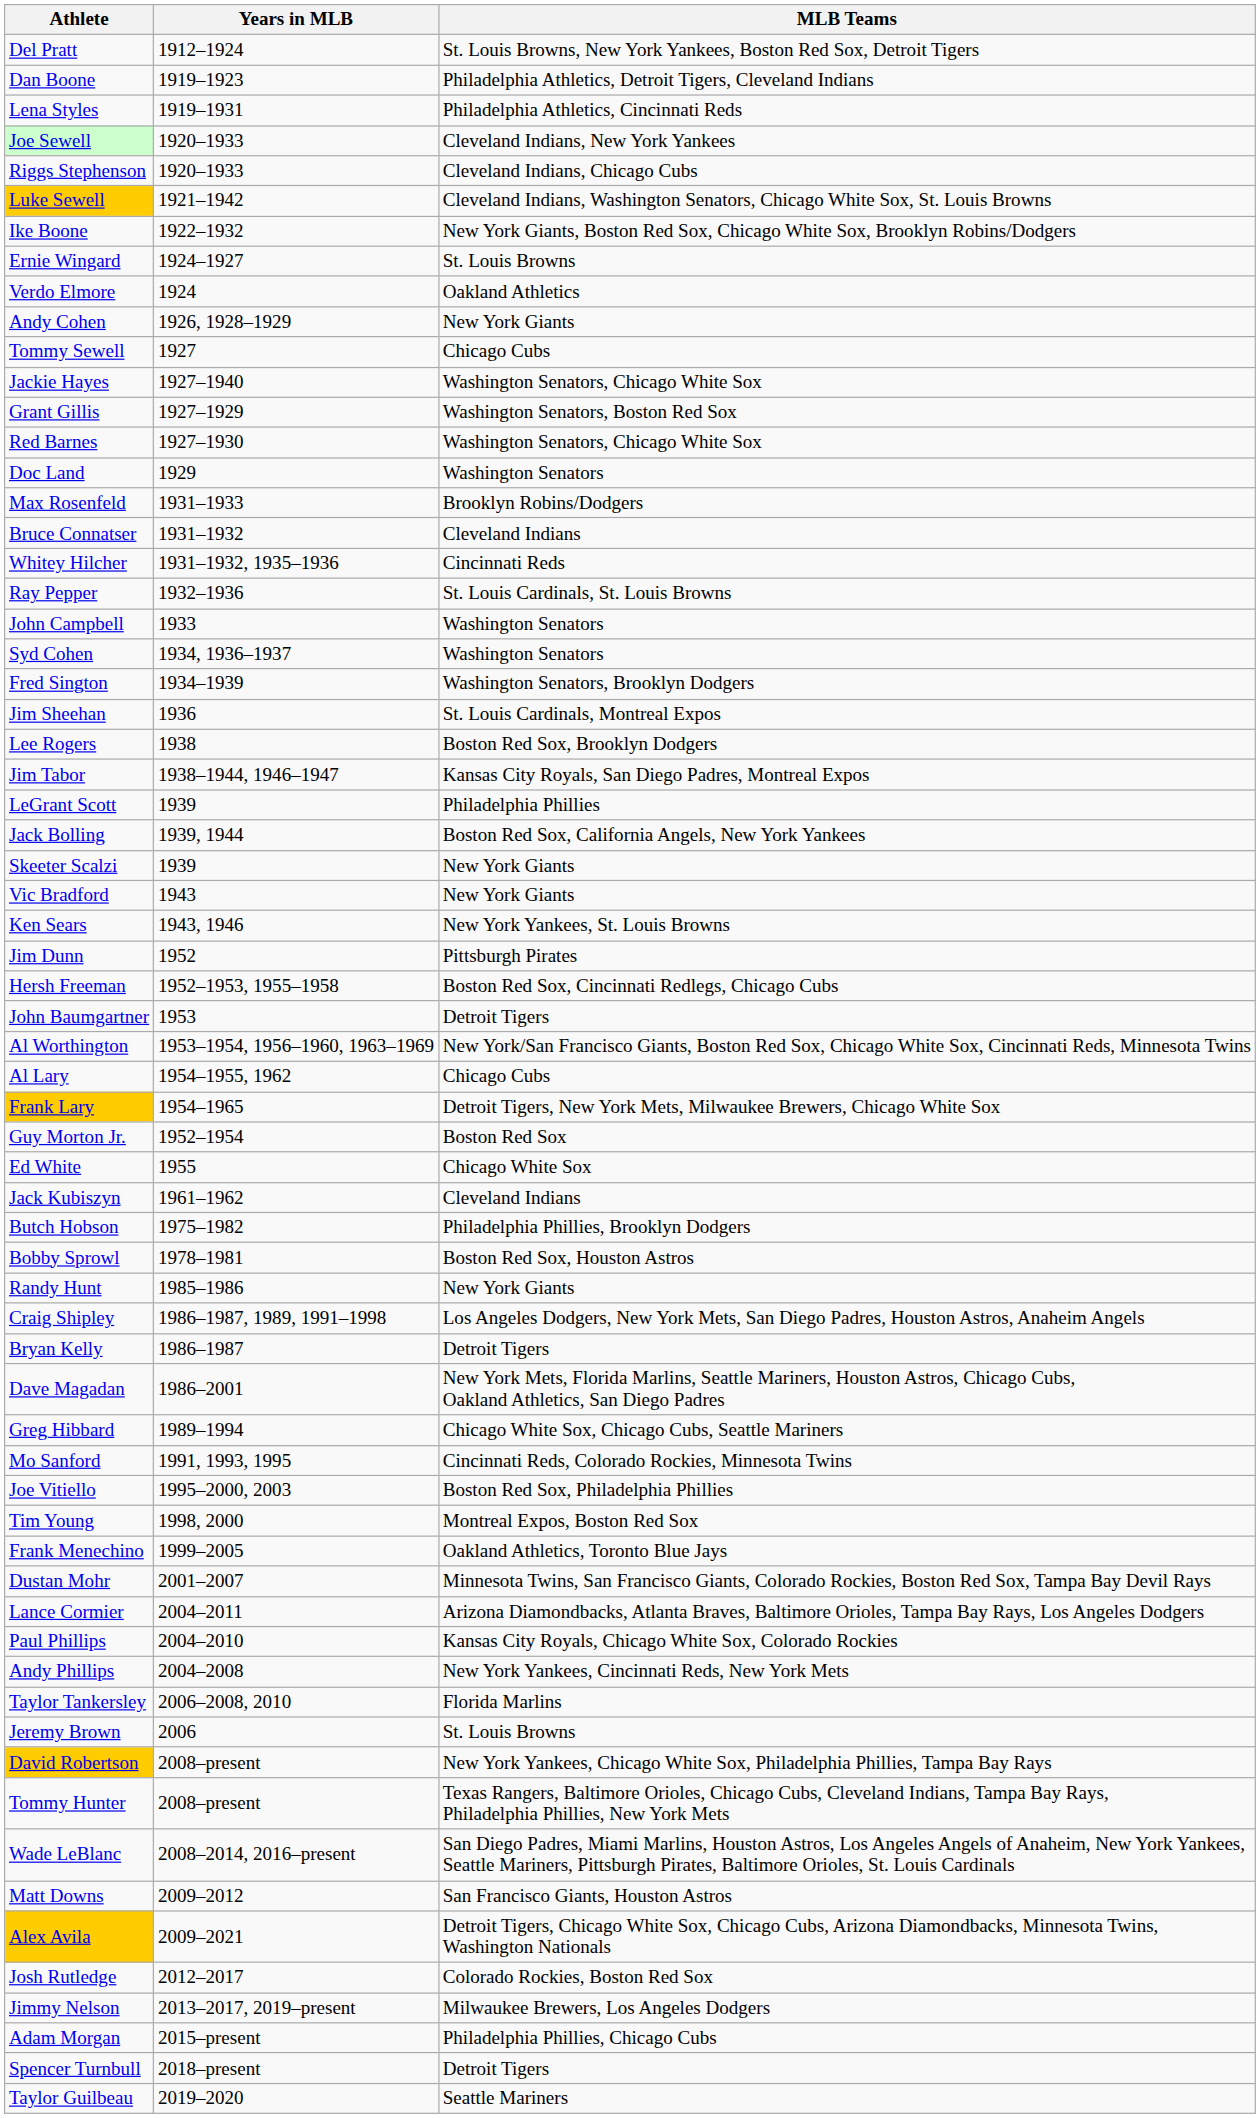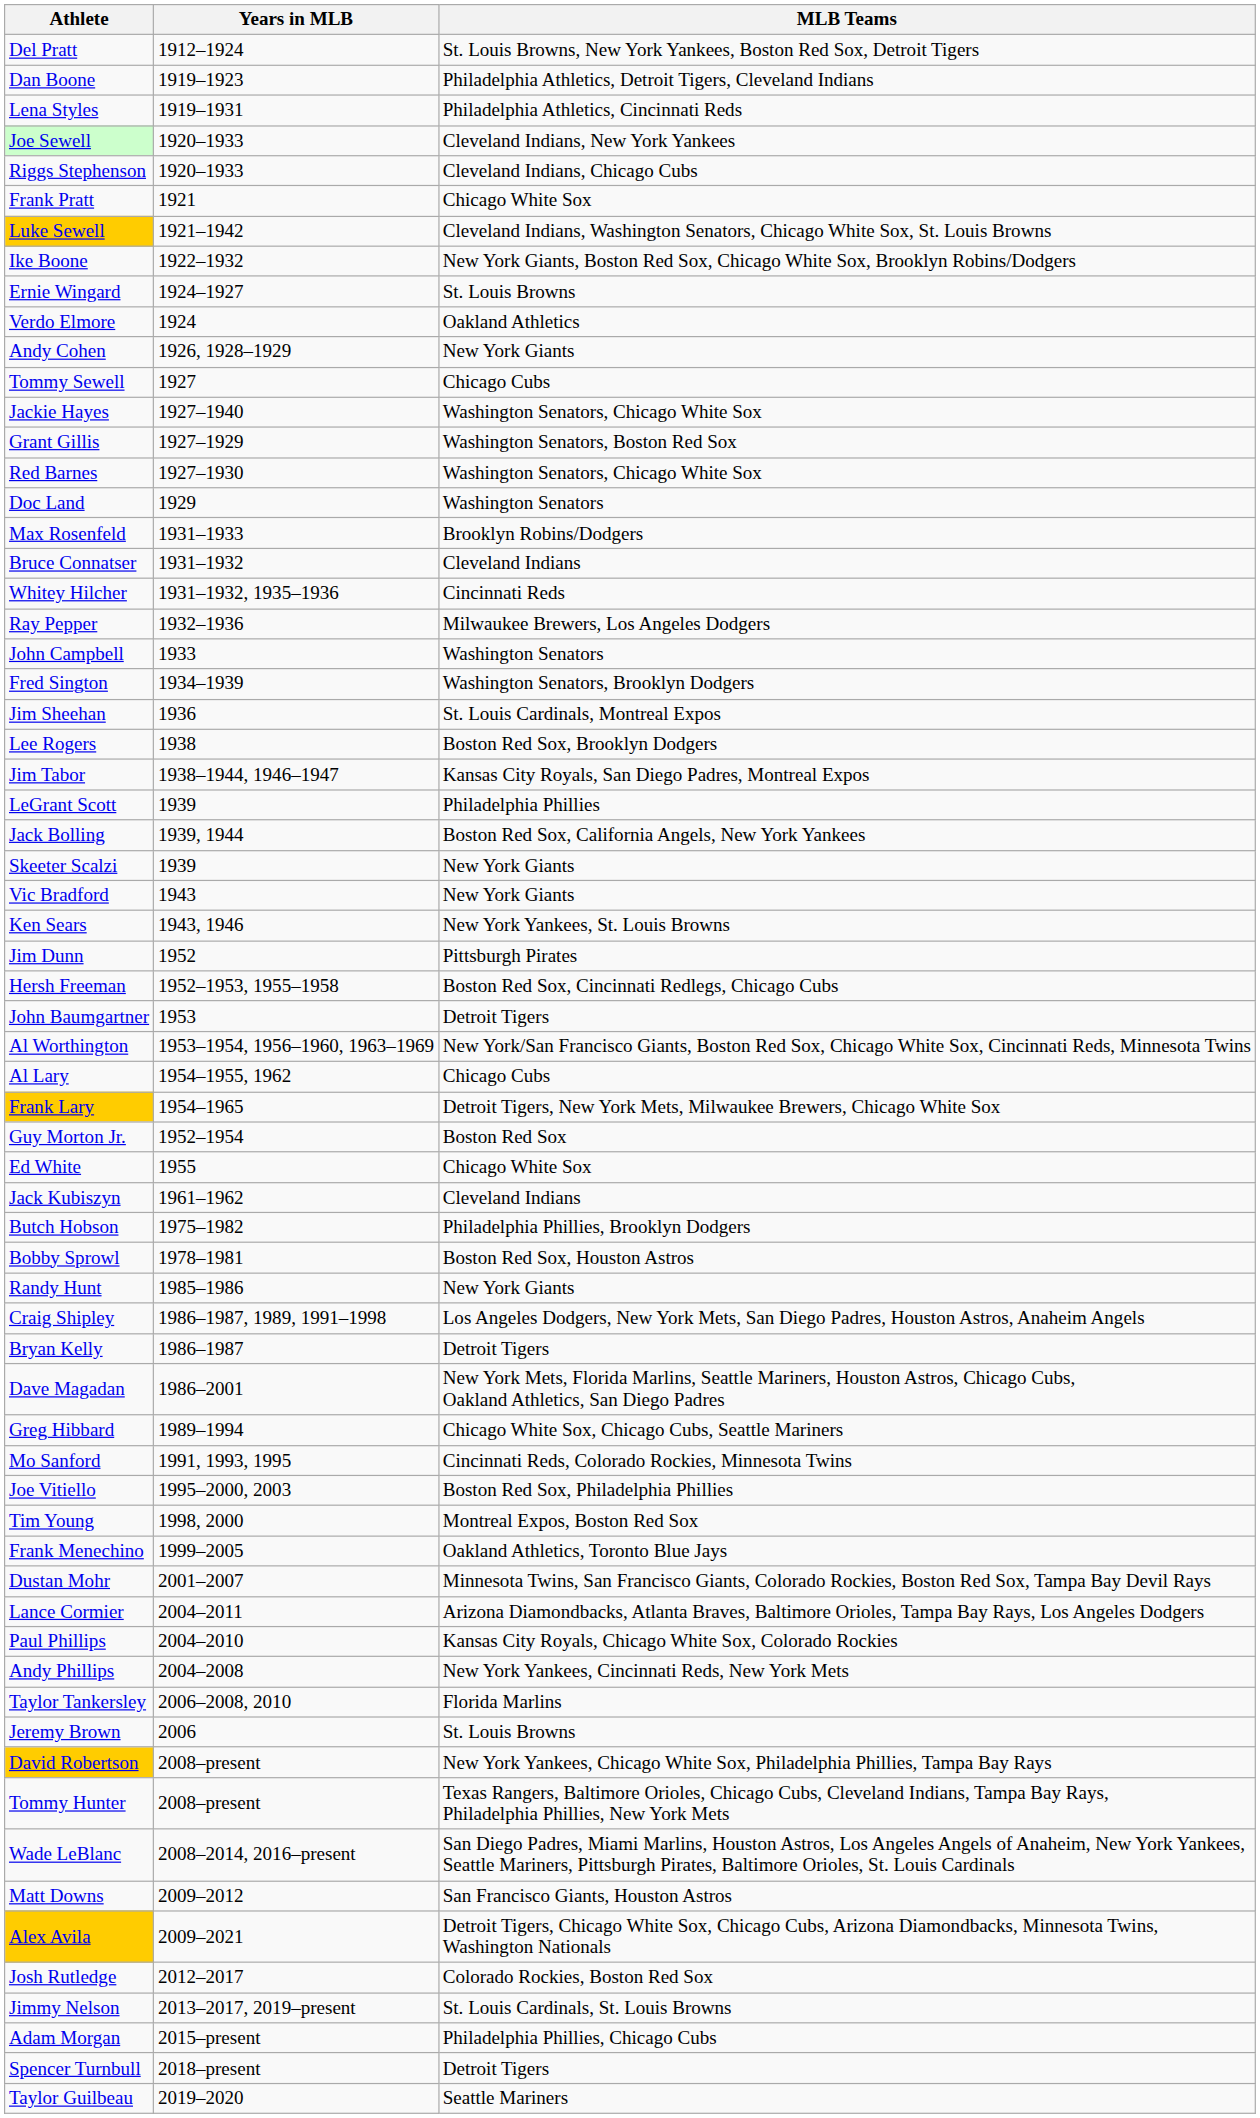 <table class="wikitable">
 <tr>
 <th>Athlete</th>
 <th>Years in MLB</th>
 <th>MLB Teams</th>
 </tr>
 <tr>
 <td><a href='#'>Del Pratt</a></td>
 <td>1912–1924</td>
 <td>St. Louis Browns, New York Yankees, Boston Red Sox, Detroit Tigers</td>
 </tr>
 <tr>
 <td><a href='#'>Dan Boone</a></td>
 <td>1919–1923</td>
 <td>Philadelphia Athletics, Detroit Tigers, Cleveland Indians</td>
 </tr>
 <tr>
 <td><a href='#'>Lena Styles</a></td>
 <td>1919–1931</td>
 <td>Philadelphia Athletics, Cincinnati Reds</td>
 </tr>
 <tr>
 <td bgcolor="#CCFFCC"><a href='#'>Joe Sewell</a></td>
 <td>1920–1933</td>
 <td>Cleveland Indians, New York Yankees</td>
 </tr>
 <tr>
 <td><a href='#'>Riggs Stephenson</a></td>
 <td>1920–1933</td>
 <td>Cleveland Indians, Chicago Cubs</td>
+</tr>
+<tr>
+<td><a href='#'>Frank Pratt</a></td>
+<td>1921</td>
+<td>Chicago White Sox</td>
 </tr>
 <tr>
 <td bgcolor="#FFCC00"><a href='#'>Luke Sewell</a></td>
 <td>1921–1942</td>
 <td>Cleveland Indians, Washington Senators, Chicago White Sox, St. Louis Browns</td>
 </tr>
 <tr>
 <td><a href='#'>Ike Boone</a></td>
 <td>1922–1932</td>
 <td>New York Giants, Boston Red Sox, Chicago White Sox, Brooklyn Robins/Dodgers</td>
 </tr>
 <tr>
 <td><a href='#'>Ernie Wingard</a></td>
 <td>1924–1927</td>
 <td>St. Louis Browns</td>
 </tr>
 <tr>
 <td><a href='#'>Verdo Elmore</a></td>
 <td>1924</td>
 <td>Oakland Athletics</td>
 </tr>
 <tr>
 <td><a href='#'>Andy Cohen</a></td>
 <td>1926, 1928–1929</td>
 <td>New York Giants</td>
 </tr>
 <tr>
 <td><a href='#'>Tommy Sewell</a></td>
 <td>1927</td>
 <td>Chicago Cubs</td>
 </tr>
 <tr>
 <td><a href='#'>Jackie Hayes</a></td>
 <td>1927–1940</td>
 <td>Washington Senators, Chicago White Sox</td>
 </tr>
 <tr>
 <td><a href='#'>Grant Gillis</a></td>
 <td>1927–1929</td>
 <td>Washington Senators, Boston Red Sox</td>
 </tr>
 <tr>
 <td><a href='#'>Red Barnes</a></td>
 <td>1927–1930</td>
 <td>Washington Senators, Chicago White Sox</td>
 </tr>
 <tr>
 <td><a href='#'>Doc Land</a></td>
 <td>1929</td>
 <td>Washington Senators</td>
 </tr>
 <tr>
 <td><a href='#'>Max Rosenfeld</a></td>
 <td>1931–1933</td>
 <td>Brooklyn Robins/Dodgers</td>
 </tr>
 <tr>
 <td><a href='#'>Bruce Connatser</a></td>
 <td>1931–1932</td>
 <td>Cleveland Indians</td>
 </tr>
 <tr>
 <td><a href='#'>Whitey Hilcher</a></td>
 <td>1931–1932, 1935–1936</td>
 <td>Cincinnati Reds</td>
 </tr>
 <tr>
 <td><a href='#'>Ray Pepper</a></td>
 <td>1932–1936</td>
-<td>St. Louis Cardinals, St. Louis Browns</td>
+<td>Milwaukee Brewers, Los Angeles Dodgers</td>
 </tr>
 <tr>
 <td><a href='#'>John Campbell</a></td>
 <td>1933</td>
-<td>Washington Senators</td>
-</tr>
-<tr>
-<td><a href='#'>Syd Cohen</a></td>
-<td>1934, 1936–1937</td>
 <td>Washington Senators</td>
 </tr>
 <tr>
 <td><a href='#'>Fred Sington</a></td>
 <td>1934–1939</td>
 <td>Washington Senators, Brooklyn Dodgers</td>
 </tr>
 <tr>
 <td><a href='#'>Jim Sheehan</a></td>
 <td>1936</td>
 <td>St. Louis Cardinals, Montreal Expos</td>
 </tr>
 <tr>
 <td><a href='#'>Lee Rogers</a></td>
 <td>1938</td>
 <td>Boston Red Sox, Brooklyn Dodgers</td>
 </tr>
 <tr>
 <td><a href='#'>Jim Tabor</a></td>
 <td>1938–1944, 1946–1947</td>
 <td>Kansas City Royals, San Diego Padres, Montreal Expos</td>
 </tr>
 <tr>
 <td><a href='#'>LeGrant Scott</a></td>
 <td>1939</td>
 <td>Philadelphia Phillies</td>
 </tr>
 <tr>
 <td><a href='#'>Jack Bolling</a></td>
 <td>1939, 1944</td>
 <td>Boston Red Sox, California Angels, New York Yankees</td>
 </tr>
 <tr>
 <td><a href='#'>Skeeter Scalzi</a></td>
 <td>1939</td>
 <td>New York Giants</td>
 </tr>
 <tr>
 <td><a href='#'>Vic Bradford</a></td>
 <td>1943</td>
 <td>New York Giants</td>
 </tr>
 <tr>
 <td><a href='#'>Ken Sears</a></td>
 <td>1943, 1946</td>
 <td>New York Yankees, St. Louis Browns</td>
 </tr>
 <tr>
 <td><a href='#'>Jim Dunn</a></td>
 <td>1952</td>
 <td>Pittsburgh Pirates</td>
 </tr>
 <tr>
 <td><a href='#'>Hersh Freeman</a></td>
 <td>1952–1953, 1955–1958</td>
 <td>Boston Red Sox, Cincinnati Redlegs, Chicago Cubs</td>
 </tr>
 <tr>
 <td><a href='#'>John Baumgartner</a></td>
 <td>1953</td>
 <td>Detroit Tigers</td>
 </tr>
 <tr>
 <td><a href='#'>Al Worthington</a></td>
 <td>1953–1954, 1956–1960, 1963–1969</td>
 <td>New York/San Francisco Giants, Boston Red Sox, Chicago White Sox, Cincinnati Reds, Minnesota Twins</td>
 </tr>
 <tr>
 <td><a href='#'>Al Lary</a></td>
 <td>1954–1955, 1962</td>
 <td>Chicago Cubs</td>
 </tr>
 <tr>
 <td bgcolor="#FFCC00"><a href='#'>Frank Lary</a></td>
 <td>1954–1965</td>
 <td>Detroit Tigers, New York Mets, Milwaukee Brewers, Chicago White Sox</td>
 </tr>
 <tr>
 <td><a href='#'>Guy Morton Jr.</a></td>
 <td>1952–1954</td>
 <td>Boston Red Sox</td>
 </tr>
 <tr>
 <td><a href='#'>Ed White</a></td>
 <td>1955</td>
 <td>Chicago White Sox</td>
 </tr>
 <tr>
 <td><a href='#'>Jack Kubiszyn</a></td>
 <td>1961–1962</td>
 <td>Cleveland Indians</td>
 </tr>
 <tr>
 <td><a href='#'>Butch Hobson</a></td>
 <td>1975–1982</td>
 <td>Philadelphia Phillies, Brooklyn Dodgers</td>
 </tr>
 <tr>
 <td><a href='#'>Bobby Sprowl</a></td>
 <td>1978–1981</td>
 <td>Boston Red Sox, Houston Astros</td>
 </tr>
 <tr>
 <td><a href='#'>Randy Hunt</a></td>
 <td>1985–1986</td>
 <td>New York Giants</td>
 </tr>
 <tr>
 <td><a href='#'>Craig Shipley</a></td>
 <td>1986–1987, 1989, 1991–1998</td>
 <td>Los Angeles Dodgers, New York Mets, San Diego Padres, Houston Astros, Anaheim Angels</td>
 </tr>
 <tr>
 <td><a href='#'>Bryan Kelly</a></td>
 <td>1986–1987</td>
 <td>Detroit Tigers</td>
 </tr>
 <tr>
 <td><a href='#'>Dave Magadan</a></td>
 <td>1986–2001</td>
 <td>New York Mets, Florida Marlins, Seattle Mariners, Houston Astros, Chicago Cubs,<br>Oakland Athletics, San Diego Padres</td>
 </tr>
 <tr>
 <td><a href='#'>Greg Hibbard</a></td>
 <td>1989–1994</td>
 <td>Chicago White Sox, Chicago Cubs, Seattle Mariners</td>
 </tr>
 <tr>
 <td><a href='#'>Mo Sanford</a></td>
 <td>1991, 1993, 1995</td>
 <td>Cincinnati Reds, Colorado Rockies, Minnesota Twins</td>
 </tr>
 <tr>
 <td><a href='#'>Joe Vitiello</a></td>
 <td>1995–2000, 2003</td>
 <td>Boston Red Sox, Philadelphia Phillies</td>
 </tr>
 <tr>
 <td><a href='#'>Tim Young</a></td>
 <td>1998, 2000</td>
 <td>Montreal Expos, Boston Red Sox</td>
 </tr>
 <tr>
 <td><a href='#'>Frank Menechino</a></td>
 <td>1999–2005</td>
 <td>Oakland Athletics, Toronto Blue Jays</td>
 </tr>
 <tr>
 <td><a href='#'>Dustan Mohr</a></td>
 <td>2001–2007</td>
 <td>Minnesota Twins, San Francisco Giants, Colorado Rockies, Boston Red Sox, Tampa Bay Devil Rays</td>
 </tr>
 <tr>
 <td><a href='#'>Lance Cormier</a></td>
 <td>2004–2011</td>
 <td>Arizona Diamondbacks, Atlanta Braves, Baltimore Orioles, Tampa Bay Rays, Los Angeles Dodgers</td>
 </tr>
 <tr>
 <td><a href='#'>Paul Phillips</a></td>
 <td>2004–2010</td>
 <td>Kansas City Royals, Chicago White Sox, Colorado Rockies</td>
 </tr>
 <tr>
 <td><a href='#'>Andy Phillips</a></td>
 <td>2004–2008</td>
 <td>New York Yankees, Cincinnati Reds, New York Mets</td>
 </tr>
 <tr>
 <td><a href='#'>Taylor Tankersley</a></td>
 <td>2006–2008, 2010</td>
 <td>Florida Marlins</td>
 </tr>
 <tr>
 <td><a href='#'>Jeremy Brown</a></td>
 <td>2006</td>
 <td>St. Louis Browns</td>
 </tr>
 <tr>
 <td bgcolor="#FFCC00"><a href='#'>David Robertson</a></td>
 <td>2008–present</td>
 <td>New York Yankees, Chicago White Sox, Philadelphia Phillies, Tampa Bay Rays</td>
 </tr>
 <tr>
 <td><a href='#'>Tommy Hunter</a></td>
 <td>2008–present</td>
 <td>Texas Rangers, Baltimore Orioles, Chicago Cubs, Cleveland Indians, Tampa Bay Rays,<br>Philadelphia Phillies, New York Mets</td>
 </tr>
 <tr>
 <td><a href='#'>Wade LeBlanc</a></td>
 <td>2008–2014, 2016–present</td>
 <td>San Diego Padres, Miami Marlins, Houston Astros, Los Angeles Angels of Anaheim, New York Yankees,<br>Seattle Mariners, Pittsburgh Pirates, Baltimore Orioles, St. Louis Cardinals</td>
 </tr>
 <tr>
 <td><a href='#'>Matt Downs</a></td>
 <td>2009–2012</td>
 <td>San Francisco Giants, Houston Astros</td>
 </tr>
 <tr>
 <td bgcolor="#FFCC00"><a href='#'>Alex Avila</a></td>
 <td>2009–2021</td>
 <td>Detroit Tigers, Chicago White Sox, Chicago Cubs, Arizona Diamondbacks, Minnesota Twins,<br>Washington Nationals</td>
 </tr>
 <tr>
 <td><a href='#'>Josh Rutledge</a></td>
 <td>2012–2017</td>
 <td>Colorado Rockies, Boston Red Sox</td>
 </tr>
 <tr>
 <td><a href='#'>Jimmy Nelson</a></td>
 <td>2013–2017, 2019–present</td>
-<td>Milwaukee Brewers, Los Angeles Dodgers</td>
+<td>St. Louis Cardinals, St. Louis Browns</td>
 </tr>
 <tr>
 <td><a href='#'>Adam Morgan</a></td>
 <td>2015–present</td>
 <td>Philadelphia Phillies, Chicago Cubs</td>
 </tr>
 <tr>
 <td><a href='#'>Spencer Turnbull</a></td>
 <td>2018–present</td>
 <td>Detroit Tigers</td>
 </tr>
 <tr>
 <td><a href='#'>Taylor Guilbeau</a></td>
 <td>2019–2020</td>
 <td>Seattle Mariners</td>
 </tr>
 </table>
